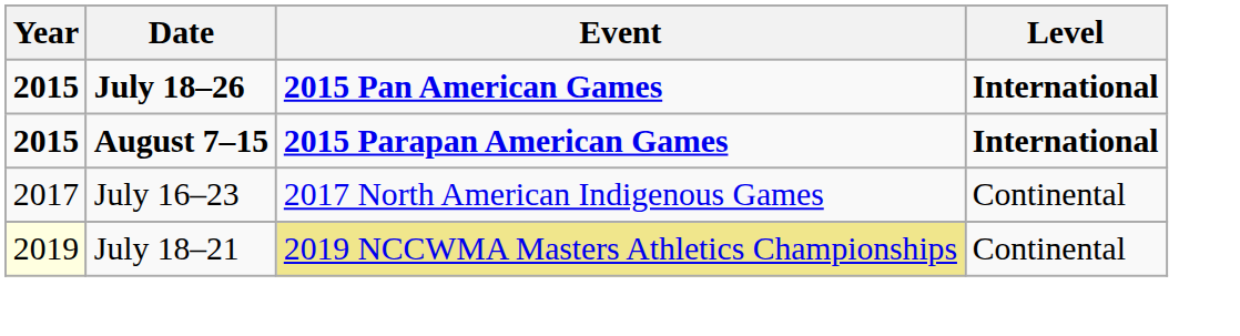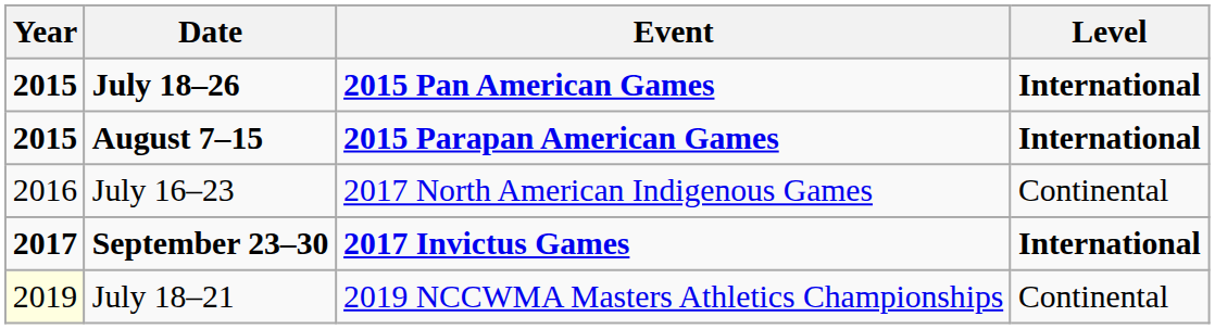 <table class="sortable wikitable" style="font-size: 95%;">
 <tr>
 <th>Year</th>
 <th>Date</th>
 <th>Event</th>
 <th>Level</th>
 </tr>
 <tr>
 <td><strong>2015</strong></td>
 <td><strong>July 18–26</strong></td>
 <td><strong><a href='#'>2015 Pan American Games</a></strong></td>
 <td><strong>International</strong></td>
 </tr>
 <tr>
 <td><strong>2015</strong></td>
 <td><strong>August 7–15</strong></td>
 <td><strong><a href='#'>2015 Parapan American Games</a></strong></td>
 <td><strong>International</strong></td>
 </tr>
 <tr>
-<td>2017</td>
+<td>2016</td>
 <td>July 16–23</td>
 <td><a href='#'>2017 North American Indigenous Games</a></td>
 <td>Continental</td>
 </tr>
 <tr>
+<td><strong>2017</strong></td>
+<td><strong>September 23–30</strong></td>
+<td><strong><a href='#'>2017 Invictus Games</a></strong></td>
+<td><strong>International</strong></td>
+</tr>
+<tr>
 <td style="background: lightyellow;">2019</td>
 <td>July 18–21</td>
-<td style="background: khaki;"><a href='#'>2019 NCCWMA Masters Athletics Championships</a></td>
+<td><a href='#'>2019 NCCWMA Masters Athletics Championships</a></td>
 <td>Continental</td>
 </tr>
 </table>
